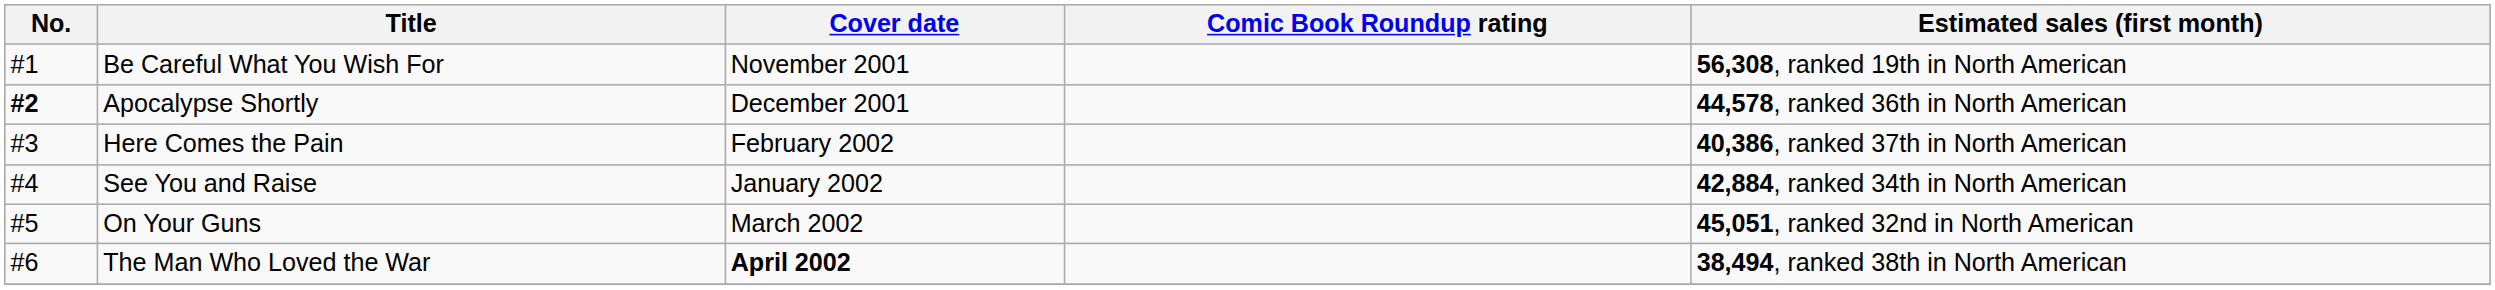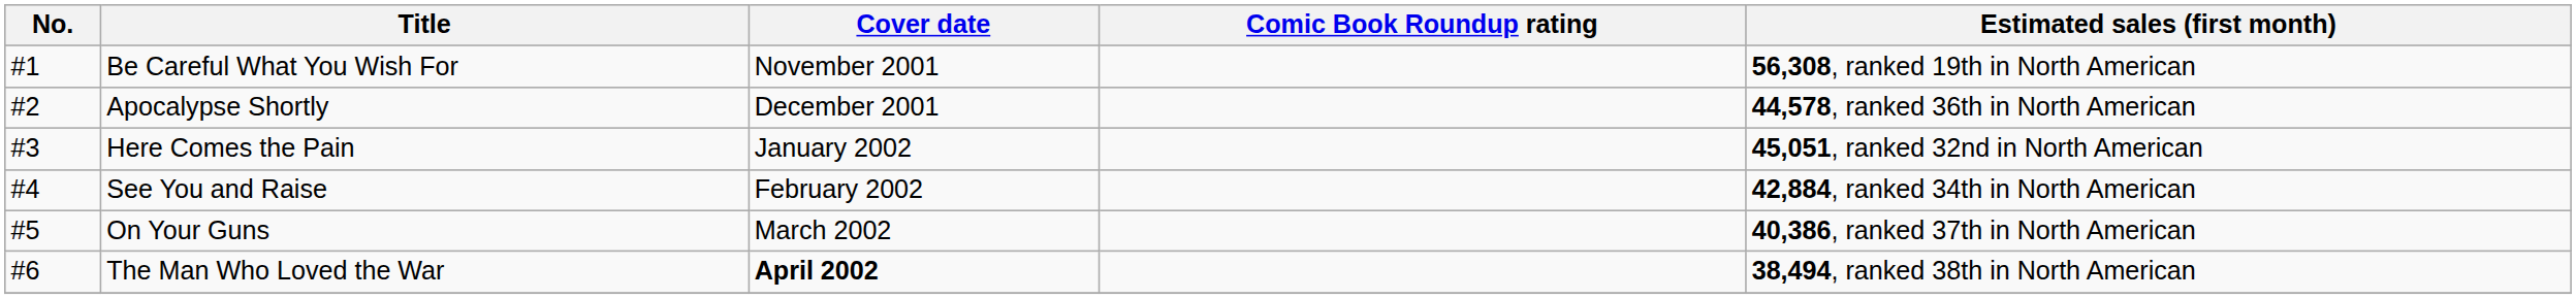 <table class="wikitable" width=100%>
 <tr>
 <th>No.</th>
 <th>Title</th>
 <th><a href='#'>Cover date</a></th>
 <th><a href='#'>Comic Book Roundup</a> rating</th>
 <th>Estimated sales (first month)</th>
 </tr>
 <tr>
 <td>#1</td>
 <td>Be Careful What You Wish For</td>
 <td>November 2001</td>
 <td></td>
 <td><strong>56,308</strong>, ranked 19th in North American</td>
 </tr>
 <tr>
-<td><strong>#2</strong></td>
+<td>#2</td>
 <td>Apocalypse Shortly</td>
 <td>December 2001</td>
 <td></td>
 <td><strong>44,578</strong>, ranked 36th in North American</td>
 </tr>
 <tr>
 <td>#3</td>
 <td>Here Comes the Pain</td>
-<td>February 2002</td>
+<td>January 2002</td>
 <td></td>
-<td><strong>40,386</strong>, ranked 37th in North American</td>
+<td><strong>45,051</strong>, ranked 32nd in North American</td>
 </tr>
 <tr>
 <td>#4</td>
 <td>See You and Raise</td>
-<td>January 2002</td>
+<td>February 2002</td>
 <td></td>
 <td><strong>42,884</strong>, ranked 34th in North American</td>
 </tr>
 <tr>
 <td>#5</td>
 <td>On Your Guns</td>
 <td>March 2002</td>
 <td></td>
-<td><strong>45,051</strong>, ranked 32nd in North American</td>
+<td><strong>40,386</strong>, ranked 37th in North American</td>
 </tr>
 <tr>
 <td>#6</td>
 <td>The Man Who Loved the War</td>
 <td><strong>April 2002</strong></td>
 <td></td>
 <td><strong>38,494</strong>, ranked 38th in North American</td>
 </tr>
 <tr>
 </tr>
 </table>
